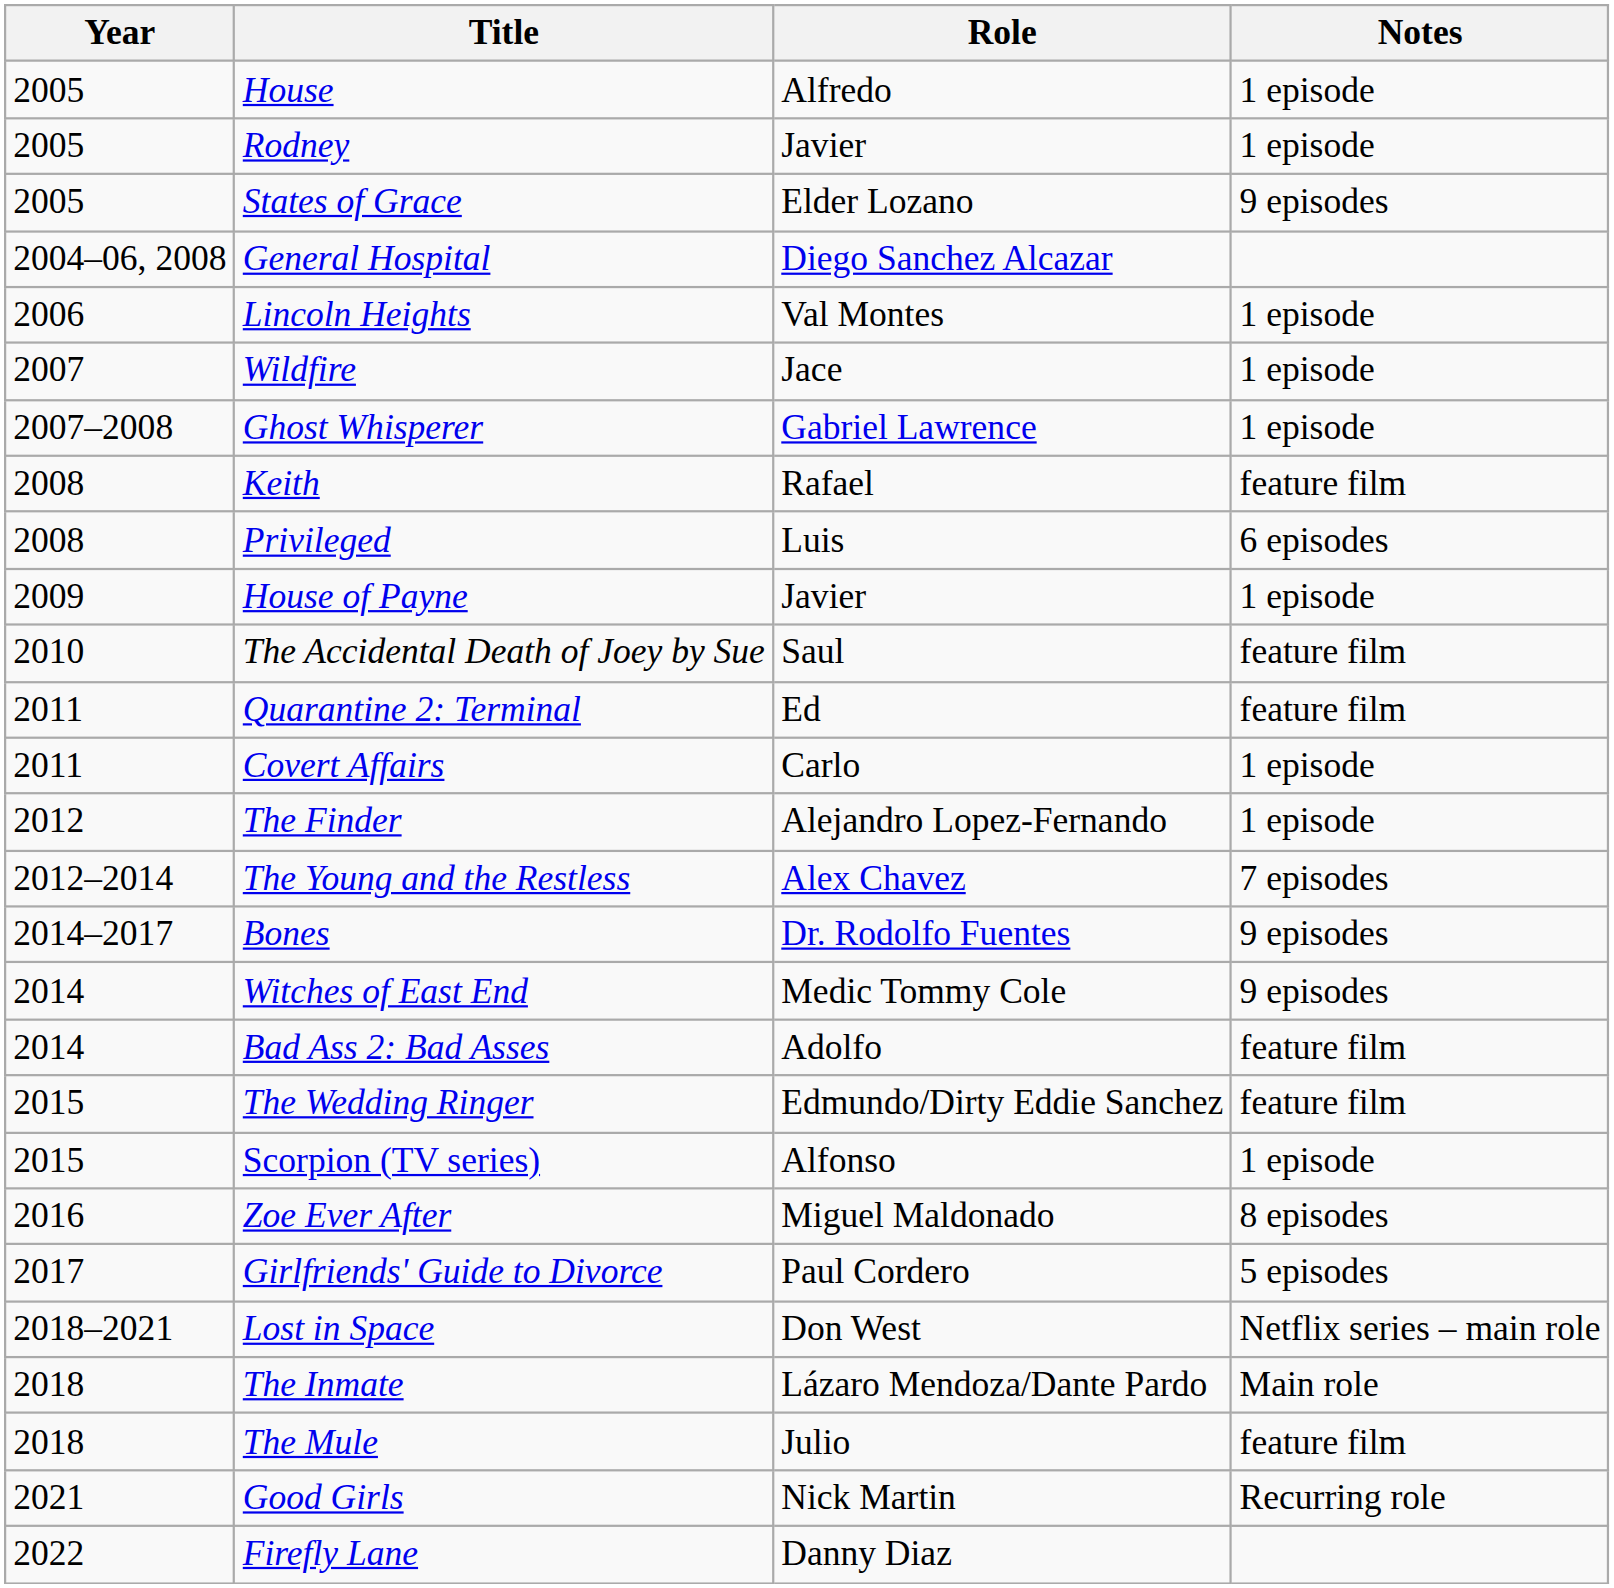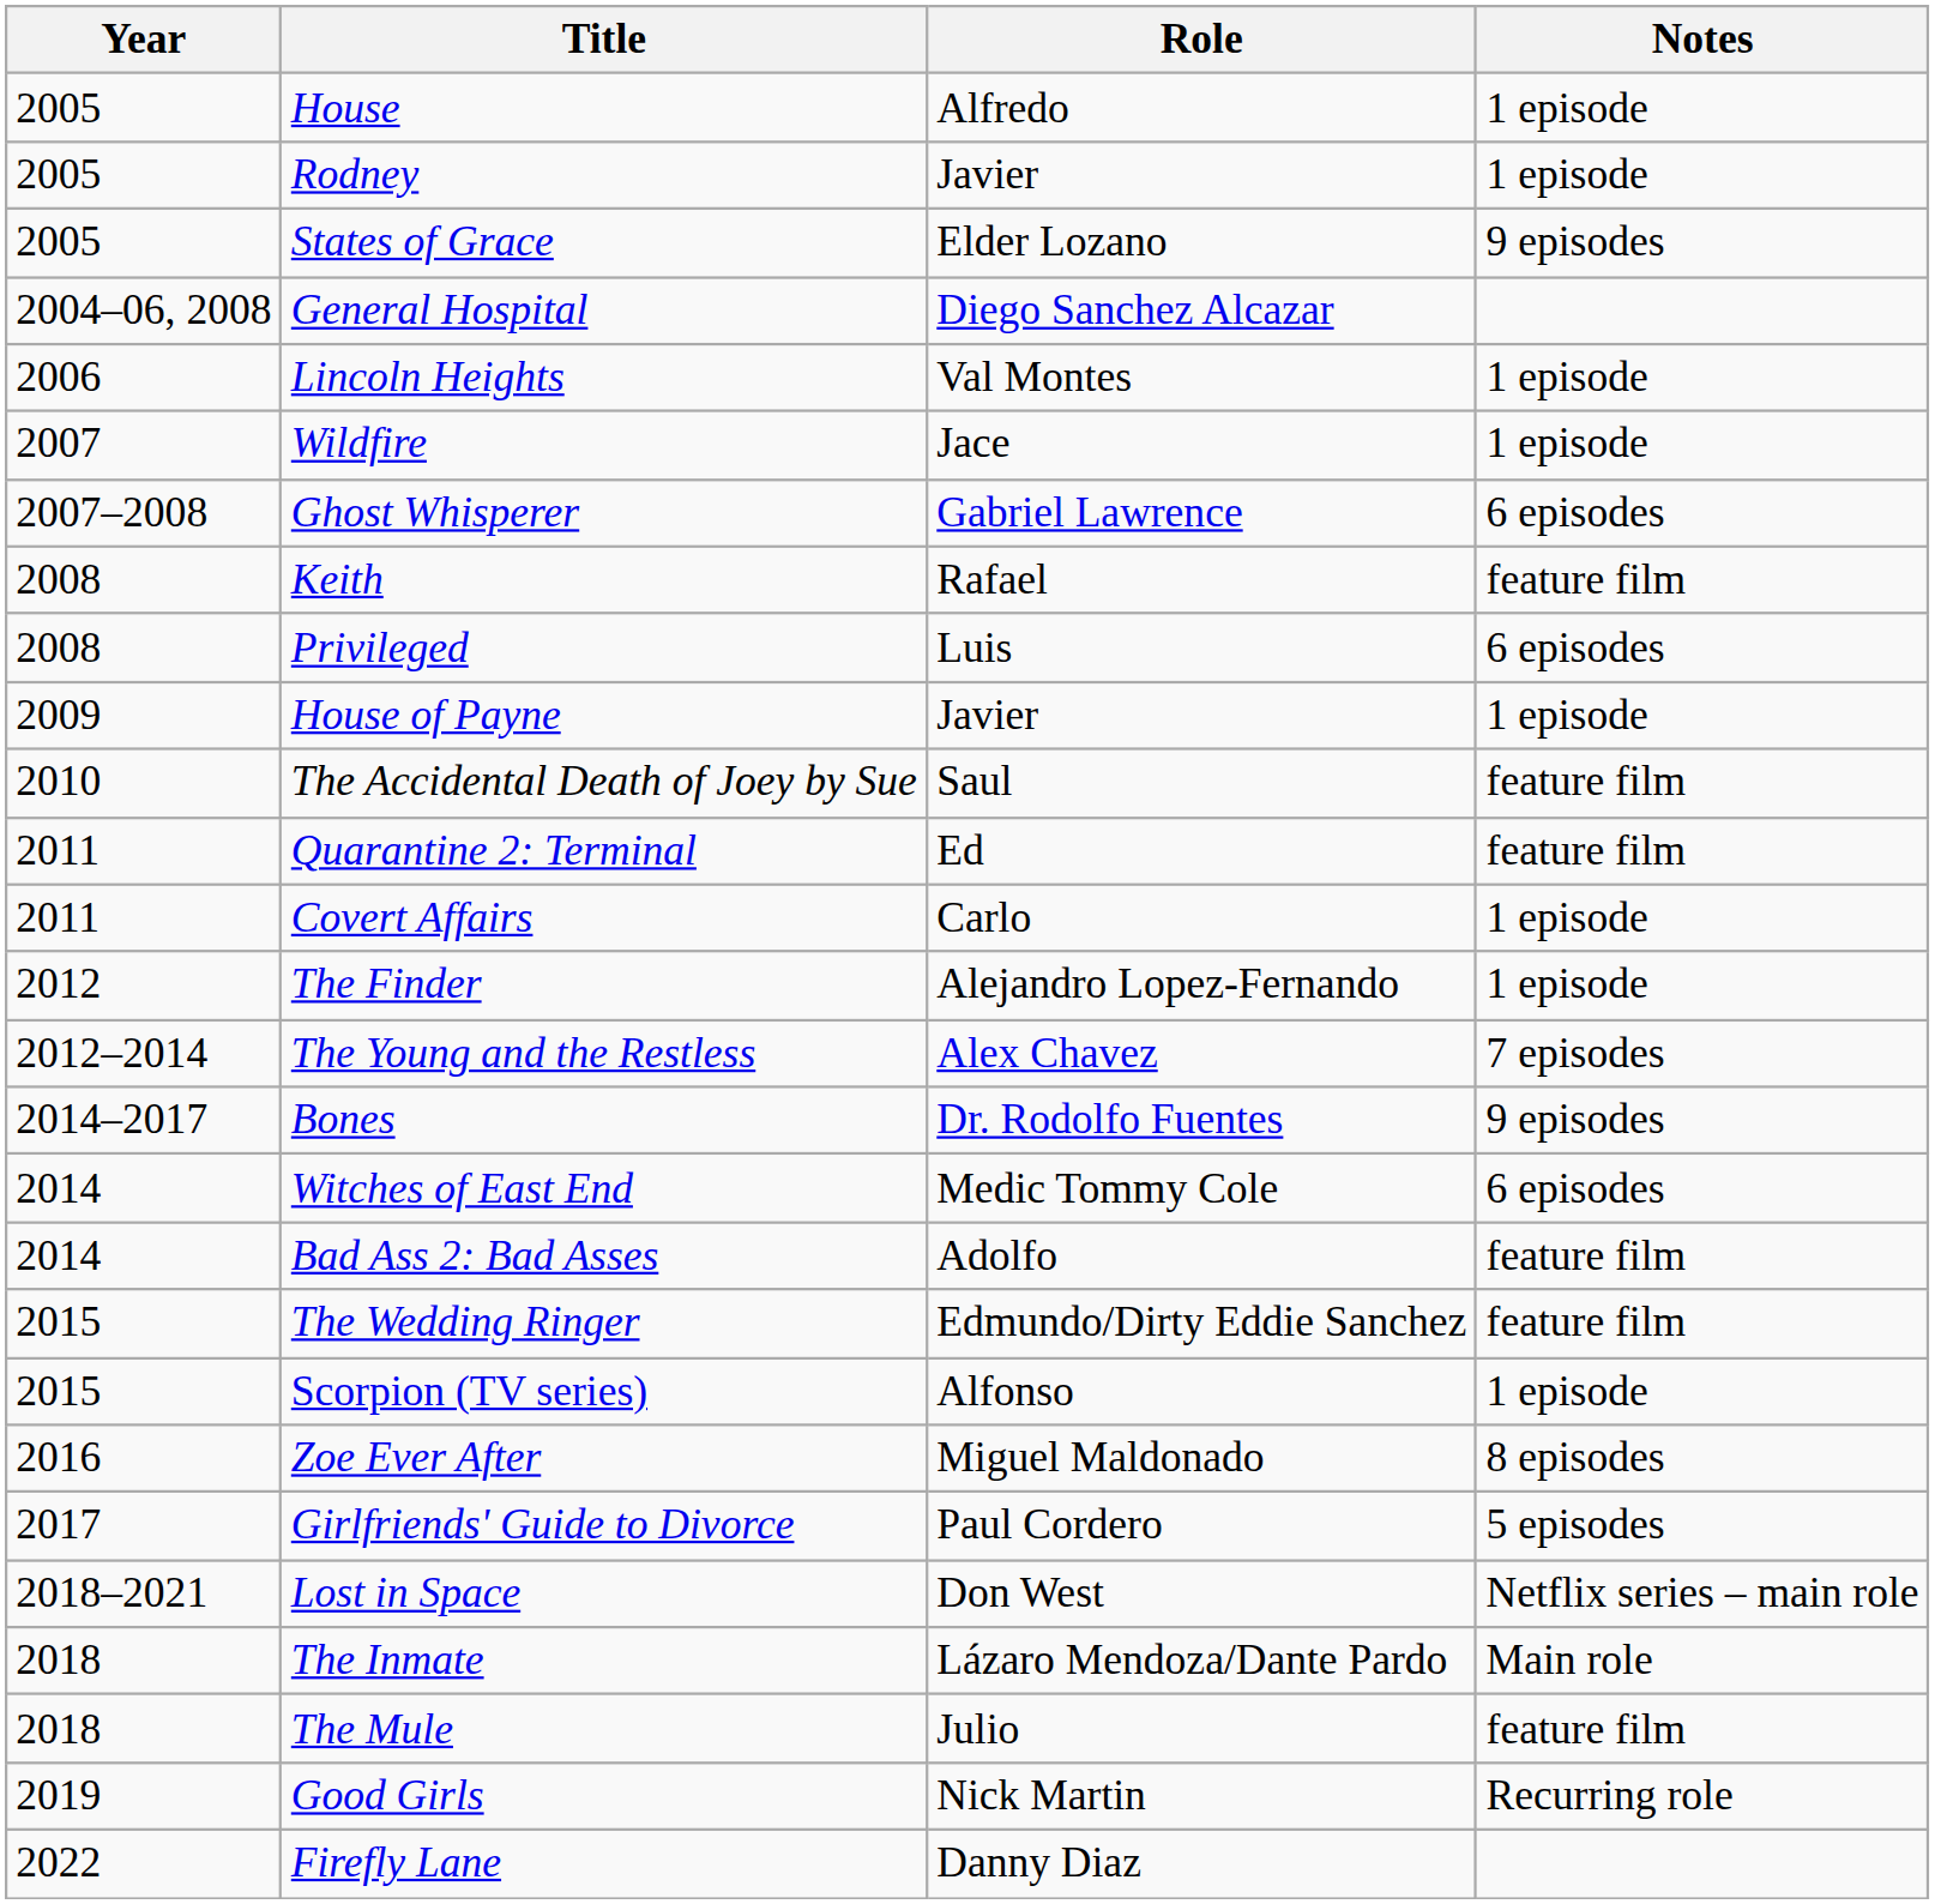 <table class="wikitable">
 <tr>
 <th>Year</th>
 <th>Title</th>
 <th>Role</th>
 <th>Notes</th>
 </tr>
 <tr>
 <td>2005</td>
 <td><em><a href='#'>House</a></em></td>
 <td>Alfredo</td>
 <td>1 episode</td>
 </tr>
 <tr>
 <td>2005</td>
 <td><em><a href='#'>Rodney</a></em></td>
 <td>Javier</td>
 <td>1 episode</td>
 </tr>
 <tr>
 <td>2005</td>
 <td><em><a href='#'>States of Grace</a></em></td>
 <td>Elder Lozano</td>
 <td>9 episodes</td>
 </tr>
 <tr>
 <td>2004–06, 2008</td>
 <td><em><a href='#'>General Hospital</a></em></td>
 <td><a href='#'>Diego Sanchez Alcazar</a></td>
 <td></td>
 </tr>
 <tr>
 <td>2006</td>
 <td><em><a href='#'>Lincoln Heights</a></em></td>
 <td>Val Montes</td>
 <td>1 episode</td>
 </tr>
 <tr>
 <td>2007</td>
 <td><em><a href='#'>Wildfire</a></em></td>
 <td>Jace</td>
 <td>1 episode</td>
 </tr>
 <tr>
 <td>2007–2008</td>
 <td><em><a href='#'>Ghost Whisperer</a></em></td>
 <td><a href='#'>Gabriel Lawrence</a></td>
-<td>1 episode</td>
+<td>6 episodes</td>
 </tr>
 <tr>
 <td>2008</td>
 <td><em><a href='#'>Keith</a></em></td>
 <td>Rafael</td>
 <td>feature film</td>
 </tr>
 <tr>
 <td>2008</td>
 <td><em><a href='#'>Privileged</a></em></td>
 <td>Luis</td>
 <td>6 episodes</td>
 </tr>
 <tr>
 <td>2009</td>
 <td><em><a href='#'>House of Payne</a></em></td>
 <td>Javier</td>
 <td>1 episode</td>
 </tr>
 <tr>
 <td>2010</td>
 <td><em>The Accidental Death of Joey by Sue</em></td>
 <td>Saul</td>
 <td>feature film</td>
 </tr>
 <tr>
 <td>2011</td>
 <td><em><a href='#'>Quarantine 2: Terminal</a></em></td>
 <td>Ed</td>
 <td>feature film</td>
 </tr>
 <tr>
 <td>2011</td>
 <td><em><a href='#'>Covert Affairs</a></em></td>
 <td>Carlo</td>
 <td>1 episode</td>
 </tr>
 <tr>
 <td>2012</td>
 <td><em><a href='#'>The Finder</a></em></td>
 <td>Alejandro Lopez-Fernando</td>
 <td>1 episode</td>
 </tr>
 <tr>
 <td>2012–2014</td>
 <td><em><a href='#'>The Young and the Restless</a></em></td>
 <td><a href='#'>Alex Chavez</a></td>
 <td>7 episodes</td>
 </tr>
 <tr>
 <td>2014–2017</td>
 <td><em><a href='#'>Bones</a></em></td>
 <td><a href='#'>Dr. Rodolfo Fuentes</a></td>
 <td>9 episodes</td>
 </tr>
 <tr>
 <td>2014</td>
 <td><em><a href='#'>Witches of East End</a></em></td>
 <td>Medic Tommy Cole</td>
-<td>9 episodes</td>
+<td>6 episodes</td>
 </tr>
 <tr>
 <td>2014</td>
 <td><em><a href='#'>Bad Ass 2: Bad Asses</a></em></td>
 <td>Adolfo</td>
 <td>feature film</td>
 </tr>
 <tr>
 <td>2015</td>
 <td><em><a href='#'>The Wedding Ringer</a></em></td>
 <td>Edmundo/Dirty Eddie Sanchez</td>
 <td>feature film</td>
 </tr>
 <tr>
 <td>2015</td>
 <td><a href='#'>Scorpion (TV series)</a></td>
 <td>Alfonso</td>
 <td>1 episode</td>
 </tr>
 <tr>
 <td>2016</td>
 <td><em><a href='#'>Zoe Ever After</a></em></td>
 <td>Miguel Maldonado</td>
 <td>8 episodes</td>
 </tr>
 <tr>
 <td>2017</td>
 <td><em><a href='#'>Girlfriends' Guide to Divorce</a></em></td>
 <td>Paul Cordero</td>
 <td>5 episodes</td>
 </tr>
 <tr>
 <td>2018–2021</td>
 <td><em><a href='#'>Lost in Space</a></em></td>
 <td>Don West</td>
 <td>Netflix series – main role</td>
 </tr>
 <tr>
 <td>2018</td>
 <td><em><a href='#'>The Inmate</a></em></td>
 <td>Lázaro Mendoza/Dante Pardo</td>
 <td>Main role</td>
 </tr>
 <tr>
 <td>2018</td>
 <td><em><a href='#'>The Mule</a></em></td>
 <td>Julio</td>
 <td>feature film</td>
 </tr>
 <tr>
-<td>2021</td>
+<td>2019</td>
 <td><em><a href='#'>Good Girls</a></em></td>
 <td>Nick Martin</td>
 <td>Recurring role</td>
 </tr>
 <tr>
 <td>2022</td>
 <td><em><a href='#'>Firefly Lane</a></em></td>
 <td>Danny Diaz</td>
 <td></td>
 </tr>
 </table>
